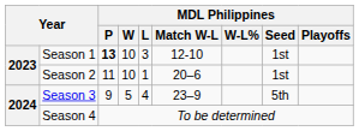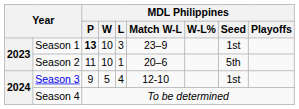 <table class="wikitable" style="text-align: center; margin-left: auto; margin-right: auto; font-size: 90%;">
 <tr>
 <th colspan="2" rowspan="2">Year</th>
 <th colspan="7">MDL Philippines</th>
 </tr>
 <tr>
 <th>P</th>
 <th>W</th>
 <th>L</th>
 <th>Match W-L</th>
 <th>W-L%</th>
 <th>Seed</th>
 <th>Playoffs</th>
 </tr>
 <tr>
 <th rowspan="2">2023</th>
 <td>Season 1</td>
 <td><strong>13</strong></td>
 <td>10</td>
 <td>3</td>
-<td>12-10</td>
+<td>23–9</td>
 <td></td>
 <td>1st</td>
 <td></td>
 </tr>
 <tr>
 <td>Season 2</td>
 <td>11</td>
 <td>10</td>
 <td>1</td>
 <td>20–6</td>
 <td></td>
-<td>1st</td>
+<td>5th</td>
 <td></td>
 </tr>
 <tr>
 <th rowspan="2">2024</th>
 <td><a href='#'>Season 3</a></td>
 <td>9</td>
 <td>5</td>
 <td>4</td>
-<td>23–9</td>
+<td>12-10</td>
 <td></td>
-<td>5th</td>
+<td>1st</td>
 <td></td>
 </tr>
 <tr>
 <td>Season 4</td>
 <td colspan="7"><em>To be determined</em></td>
 </tr>
 </table>
